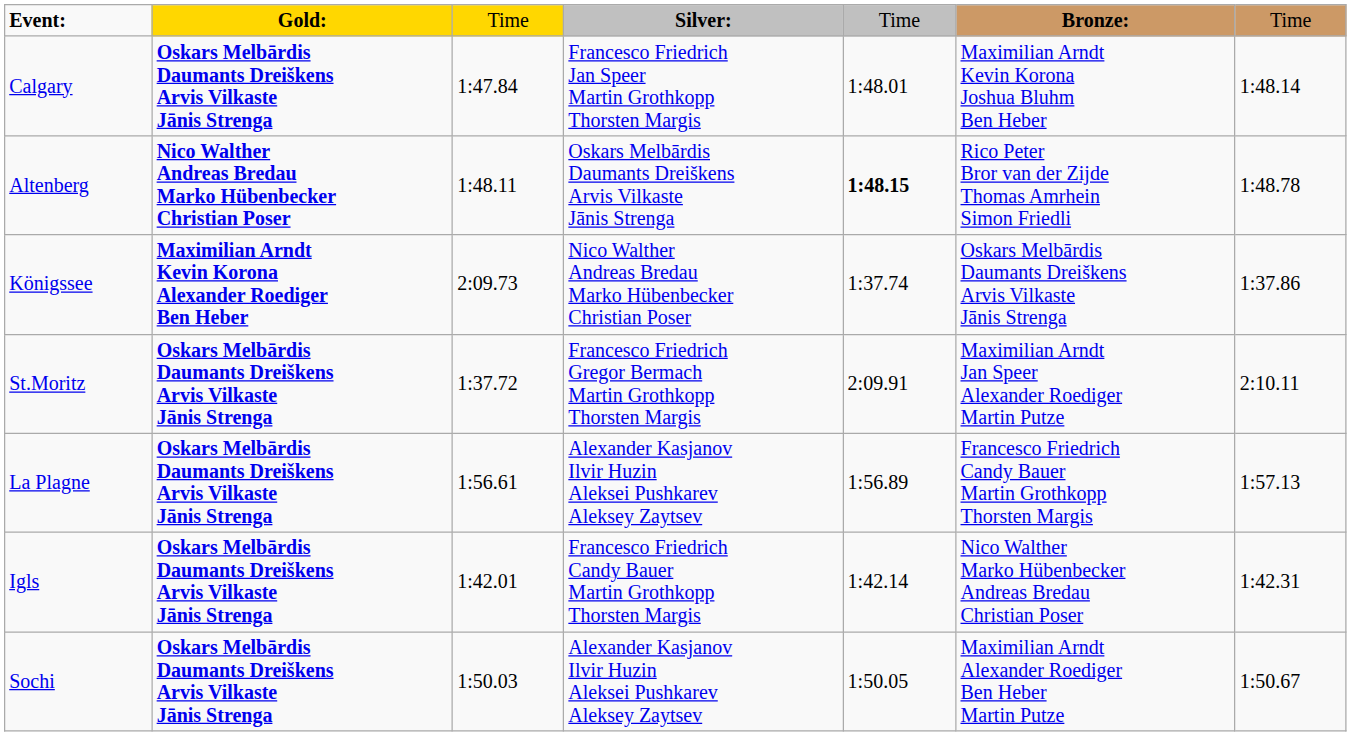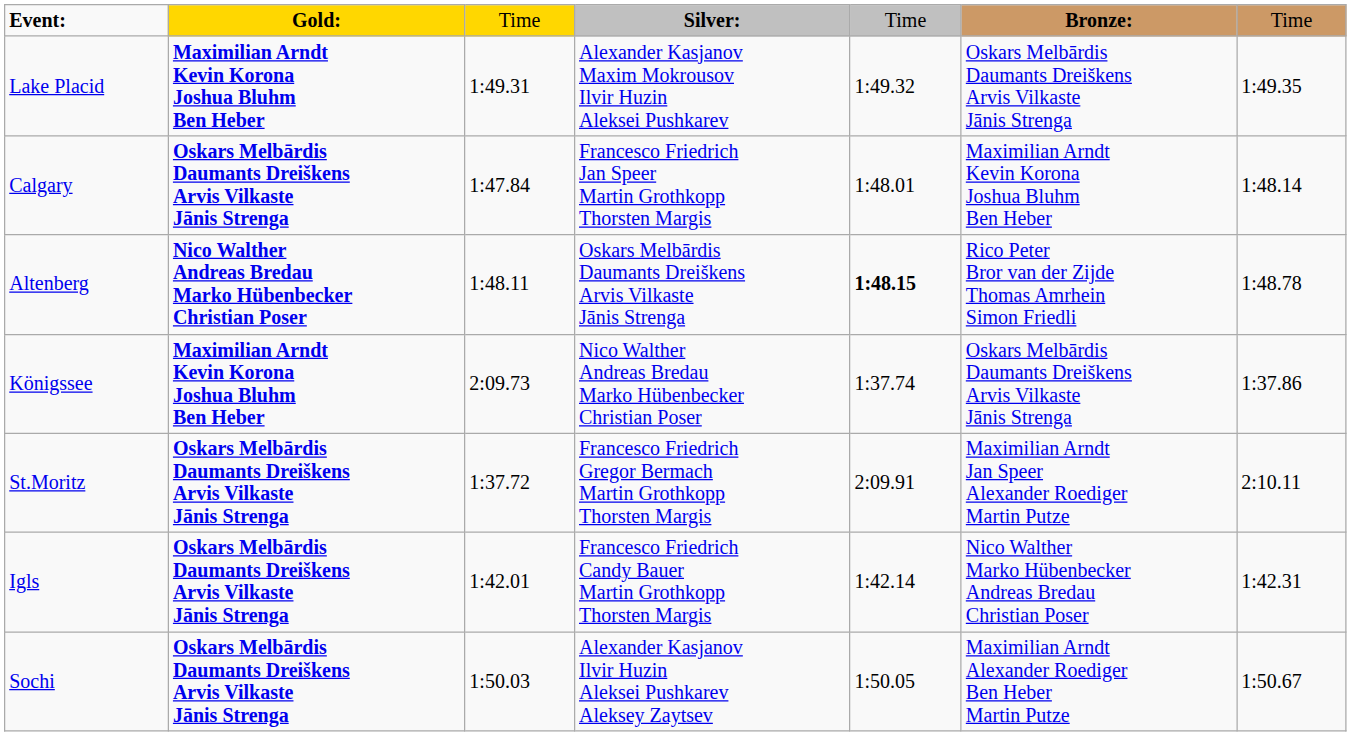 <table class="wikitable" style="width:85%;">
 <tr>
 <td><strong>Event:</strong></td>
 <td !  style="text-align:center; background:gold;"><strong>Gold:</strong></td>
 <td !  style="text-align:center; background:gold;">Time</td>
 <td !  style="text-align:center; background:silver;"><strong>Silver:</strong></td>
 <td !  style="text-align:center; background:silver;">Time</td>
 <td !  style="text-align:center; background:#c96;"><strong>Bronze:</strong></td>
 <td !  style="text-align:center; background:#c96;">Time</td>
+</tr>
+<tr>
+<td><a href='#'>Lake Placid</a></td>
+<td><strong><a href='#'>Maximilian Arndt</a><br><a href='#'>Kevin Korona</a><br><a href='#'>Joshua Bluhm</a><br><a href='#'>Ben Heber</a><br><small></small></strong></td>
+<td>1:49.31</td>
+<td><a href='#'>Alexander Kasjanov</a><br><a href='#'>Maxim Mokrousov</a><br><a href='#'>Ilvir Huzin</a><br><a href='#'>Aleksei Pushkarev</a><br><small></small></td>
+<td>1:49.32</td>
+<td><a href='#'>Oskars Melbārdis</a><br><a href='#'>Daumants Dreiškens</a><br><a href='#'>Arvis Vilkaste</a><br><a href='#'>Jānis Strenga</a><br><small></small></td>
+<td>1:49.35</td>
 </tr>
 <tr>
 <td><a href='#'>Calgary</a></td>
 <td><strong><a href='#'>Oskars Melbārdis</a><br><a href='#'>Daumants Dreiškens</a><br><a href='#'>Arvis Vilkaste</a><br><a href='#'>Jānis Strenga</a><br><small></small></strong></td>
 <td>1:47.84</td>
 <td><a href='#'>Francesco Friedrich</a><br><a href='#'>Jan Speer</a><br><a href='#'>Martin Grothkopp</a><br><a href='#'>Thorsten Margis</a><br><small></small></td>
 <td>1:48.01</td>
 <td><a href='#'>Maximilian Arndt</a><br><a href='#'>Kevin Korona</a><br><a href='#'>Joshua Bluhm</a><br><a href='#'>Ben Heber</a><br><small></small></td>
 <td>1:48.14</td>
 </tr>
 <tr>
 <td><a href='#'>Altenberg</a></td>
 <td><strong><a href='#'>Nico Walther</a><br><a href='#'>Andreas Bredau</a><br><a href='#'>Marko Hübenbecker</a><br><a href='#'>Christian Poser</a><br><small></small></strong></td>
 <td>1:48.11</td>
 <td><a href='#'>Oskars Melbārdis</a><br><a href='#'>Daumants Dreiškens</a><br><a href='#'>Arvis Vilkaste</a><br><a href='#'>Jānis Strenga</a><br><small></small></td>
 <td><strong>1:48.15</strong></td>
 <td><a href='#'>Rico Peter</a><br><a href='#'>Bror van der Zijde</a><br><a href='#'>Thomas Amrhein</a><br><a href='#'>Simon Friedli</a><br><small></small></td>
 <td>1:48.78</td>
 </tr>
 <tr>
 <td><a href='#'>Königssee</a></td>
-<td><strong><a href='#'>Maximilian Arndt</a><br><a href='#'>Kevin Korona</a><br><a href='#'>Alexander Roediger</a><br><a href='#'>Ben Heber</a><br><small></small></strong></td>
+<td><strong><a href='#'>Maximilian Arndt</a><br><a href='#'>Kevin Korona</a><br><a href='#'>Joshua Bluhm</a><br><a href='#'>Ben Heber</a><br><small></small></strong></td>
 <td>2:09.73</td>
 <td><a href='#'>Nico Walther</a><br><a href='#'>Andreas Bredau</a><br><a href='#'>Marko Hübenbecker</a><br><a href='#'>Christian Poser</a><br><small></small></td>
 <td>1:37.74</td>
 <td><a href='#'>Oskars Melbārdis</a><br><a href='#'>Daumants Dreiškens</a><br><a href='#'>Arvis Vilkaste</a><br><a href='#'>Jānis Strenga</a><br><small></small></td>
 <td>1:37.86</td>
 </tr>
 <tr>
 <td><a href='#'>St.Moritz</a></td>
 <td><strong><a href='#'>Oskars Melbārdis</a><br><a href='#'>Daumants Dreiškens</a><br><a href='#'>Arvis Vilkaste</a><br><a href='#'>Jānis Strenga</a><br><small></small></strong></td>
 <td>1:37.72</td>
 <td><a href='#'>Francesco Friedrich</a><br><a href='#'>Gregor Bermach</a><br><a href='#'>Martin Grothkopp</a><br><a href='#'>Thorsten Margis</a><br><small></small></td>
 <td>2:09.91</td>
 <td><a href='#'>Maximilian Arndt</a><br><a href='#'>Jan Speer</a><br><a href='#'>Alexander Roediger</a><br><a href='#'>Martin Putze</a><br><small></small></td>
 <td>2:10.11</td>
-</tr>
-<tr>
-<td><a href='#'>La Plagne</a></td>
-<td><strong><a href='#'>Oskars Melbārdis</a><br><a href='#'>Daumants Dreiškens</a><br><a href='#'>Arvis Vilkaste</a><br><a href='#'>Jānis Strenga</a><br><small></small></strong></td>
-<td>1:56.61</td>
-<td><a href='#'>Alexander Kasjanov</a><br><a href='#'>Ilvir Huzin</a><br><a href='#'>Aleksei Pushkarev</a><br><a href='#'>Aleksey Zaytsev</a><br><small></small></td>
-<td>1:56.89</td>
-<td><a href='#'>Francesco Friedrich</a><br><a href='#'>Candy Bauer</a><br><a href='#'>Martin Grothkopp</a><br><a href='#'>Thorsten Margis</a><br><small></small></td>
-<td>1:57.13</td>
 </tr>
 <tr>
 <td><a href='#'>Igls</a></td>
 <td><strong><a href='#'>Oskars Melbārdis</a><br><a href='#'>Daumants Dreiškens</a><br><a href='#'>Arvis Vilkaste</a><br><a href='#'>Jānis Strenga</a><br><small></small></strong></td>
 <td>1:42.01</td>
 <td><a href='#'>Francesco Friedrich</a><br><a href='#'>Candy Bauer</a><br><a href='#'>Martin Grothkopp</a><br><a href='#'>Thorsten Margis</a><br><small></small></td>
 <td>1:42.14</td>
 <td><a href='#'>Nico Walther</a><br><a href='#'>Marko Hübenbecker</a><br><a href='#'>Andreas Bredau</a><br><a href='#'>Christian Poser</a><br><small></small></td>
 <td>1:42.31</td>
 </tr>
 <tr>
 <td><a href='#'>Sochi</a></td>
 <td><strong><a href='#'>Oskars Melbārdis</a><br><a href='#'>Daumants Dreiškens</a><br><a href='#'>Arvis Vilkaste</a><br><a href='#'>Jānis Strenga</a><br><small></small></strong></td>
 <td>1:50.03</td>
 <td><a href='#'>Alexander Kasjanov</a><br><a href='#'>Ilvir Huzin</a><br><a href='#'>Aleksei Pushkarev</a><br><a href='#'>Aleksey Zaytsev</a><br><small></small></td>
 <td>1:50.05</td>
 <td><a href='#'>Maximilian Arndt</a><br><a href='#'>Alexander Roediger</a><br><a href='#'>Ben Heber</a><br><a href='#'>Martin Putze</a><br><small></small></td>
 <td>1:50.67</td>
 </tr>
 </table>
